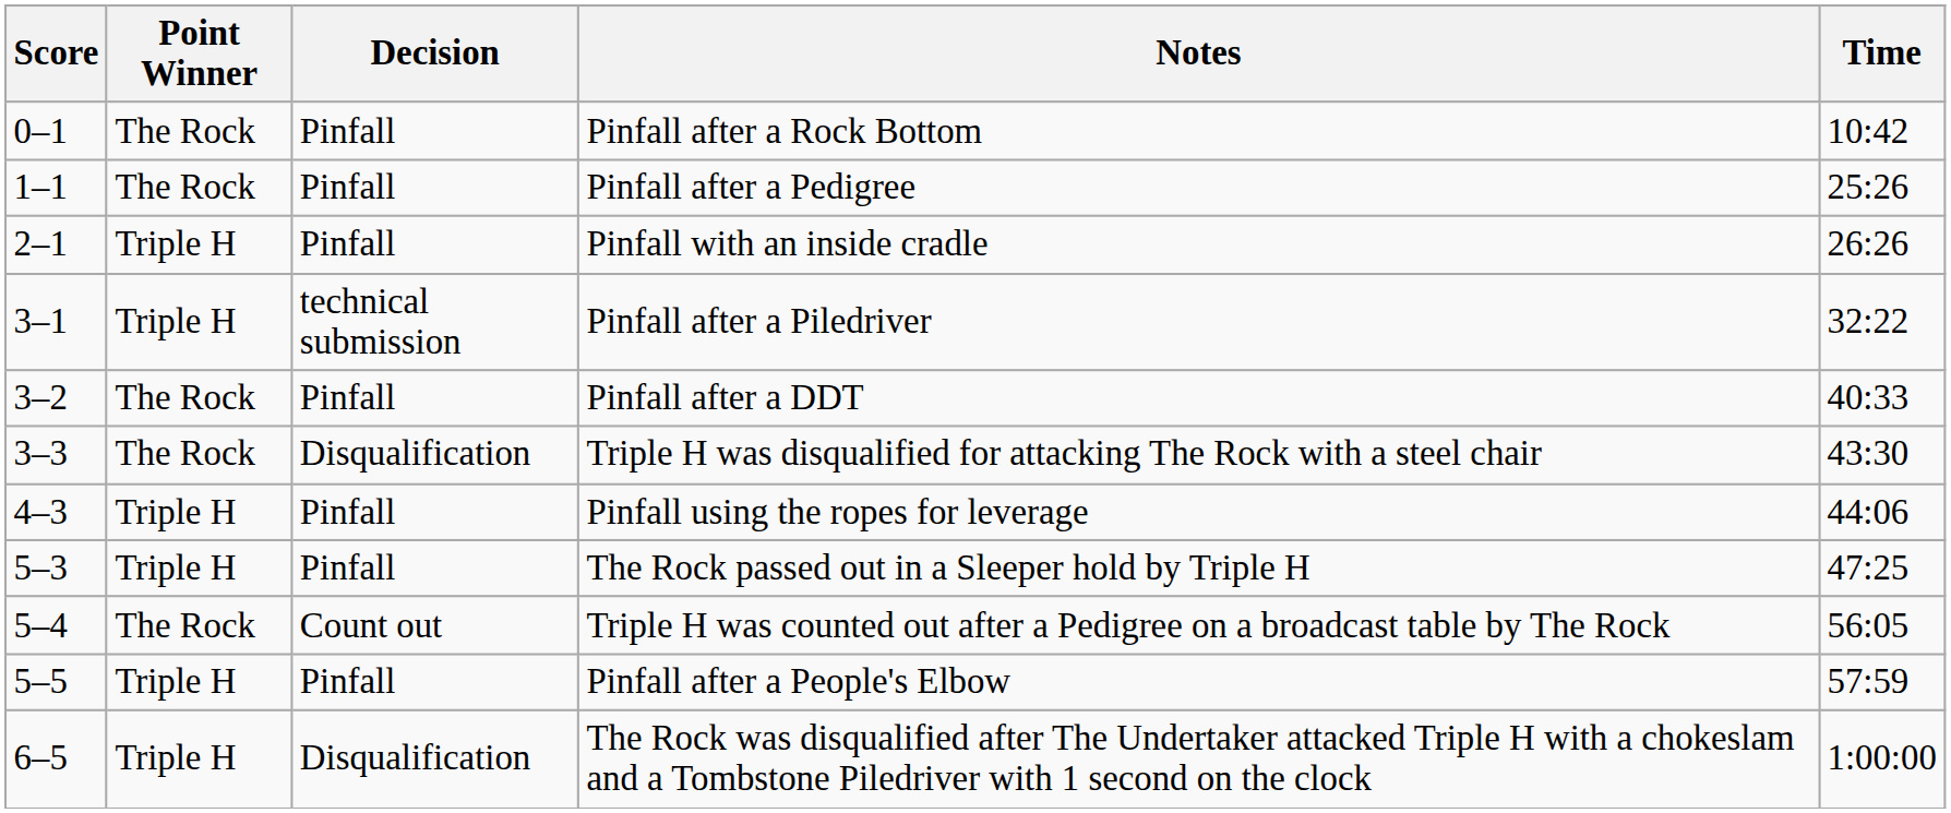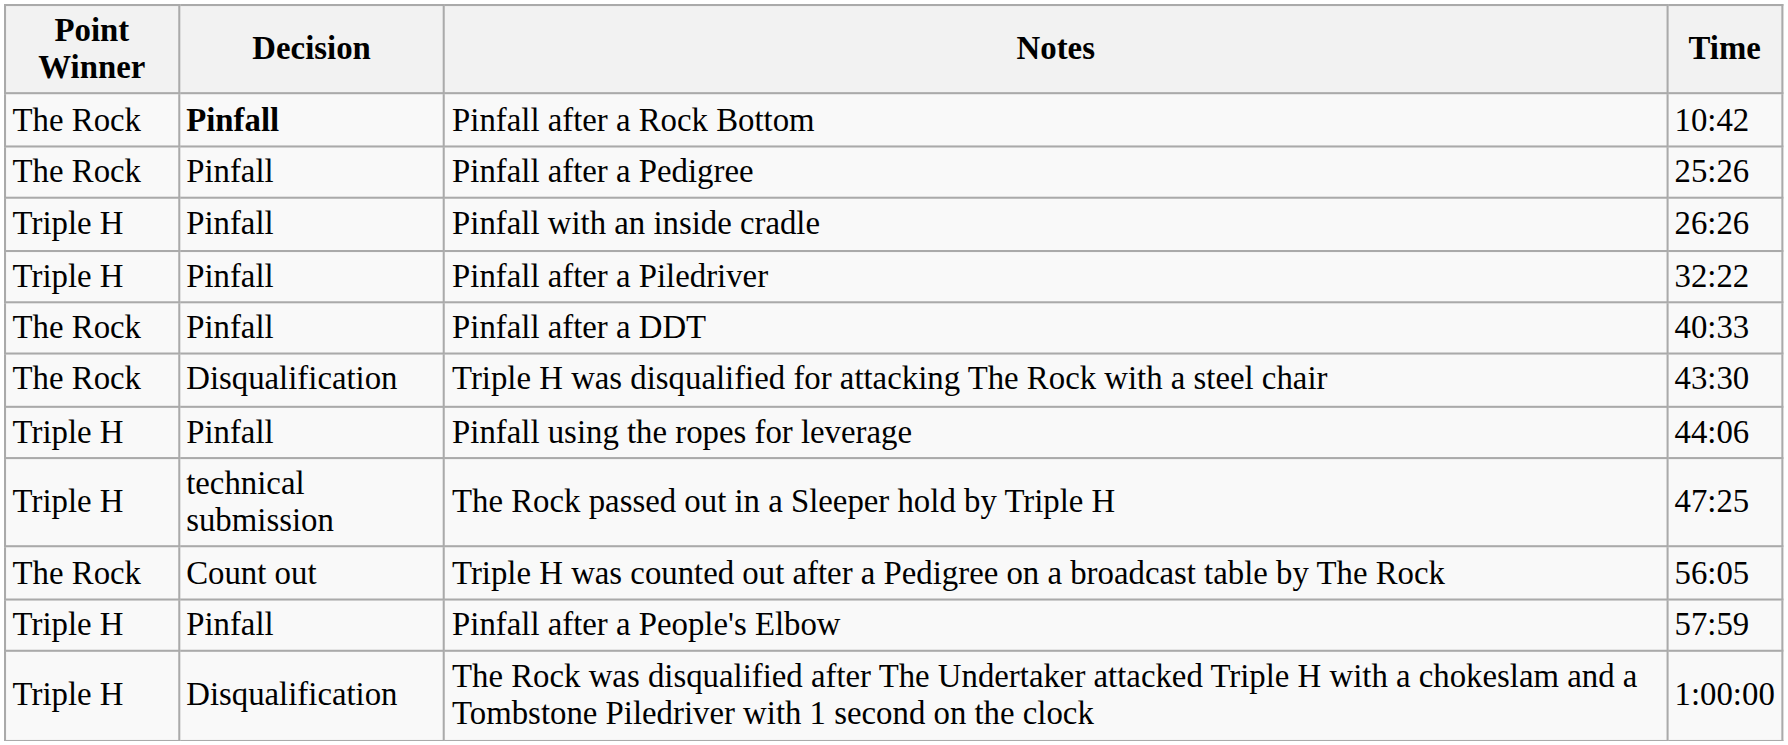 <table class="wikitable">
 <tr>
-<th><strong>Score</strong></th>
 <th><strong>Point Winner</strong></th>
 <th><strong>Decision</strong></th>
 <th><strong>Notes</strong></th>
 <th><strong>Time</strong></th>
 </tr>
 <tr>
-<td>0–1</td>
 <td>The Rock</td>
-<td>Pinfall</td>
+<td><strong>Pinfall</strong></td>
 <td>Pinfall after a Rock Bottom</td>
 <td>10:42</td>
 </tr>
 <tr>
-<td>1–1</td>
 <td>The Rock</td>
 <td>Pinfall</td>
 <td>Pinfall after a Pedigree</td>
 <td>25:26</td>
 </tr>
 <tr>
-<td>2–1</td>
 <td>Triple H</td>
 <td>Pinfall</td>
 <td>Pinfall with an inside cradle</td>
 <td>26:26</td>
 </tr>
 <tr>
-<td>3–1</td>
 <td>Triple H</td>
-<td>technical submission</td>
+<td>Pinfall</td>
 <td>Pinfall after a Piledriver</td>
 <td>32:22</td>
 </tr>
 <tr>
-<td>3–2</td>
 <td>The Rock</td>
 <td>Pinfall</td>
 <td>Pinfall after a DDT</td>
 <td>40:33</td>
 </tr>
 <tr>
-<td>3–3</td>
 <td>The Rock</td>
 <td>Disqualification</td>
 <td>Triple H was disqualified for attacking The Rock with a steel chair</td>
 <td>43:30</td>
 </tr>
 <tr>
-<td>4–3</td>
 <td>Triple H</td>
 <td>Pinfall</td>
 <td>Pinfall using the ropes for leverage</td>
 <td>44:06</td>
 </tr>
 <tr>
-<td>5–3</td>
 <td>Triple H</td>
-<td>Pinfall</td>
+<td>technical submission</td>
 <td>The Rock passed out in a Sleeper hold by Triple H</td>
 <td>47:25</td>
 </tr>
 <tr>
-<td>5–4</td>
 <td>The Rock</td>
 <td>Count out</td>
 <td>Triple H was counted out after a Pedigree on a broadcast table by The Rock</td>
 <td>56:05</td>
 </tr>
 <tr>
-<td>5–5</td>
 <td>Triple H</td>
 <td>Pinfall</td>
 <td>Pinfall after a People's Elbow</td>
 <td>57:59</td>
 </tr>
 <tr>
-<td>6–5</td>
 <td>Triple H</td>
 <td>Disqualification</td>
 <td>The Rock was disqualified after The Undertaker attacked Triple H with a chokeslam and a Tombstone Piledriver with 1 second on the clock</td>
 <td>1:00:00</td>
 </tr>
 </table>
